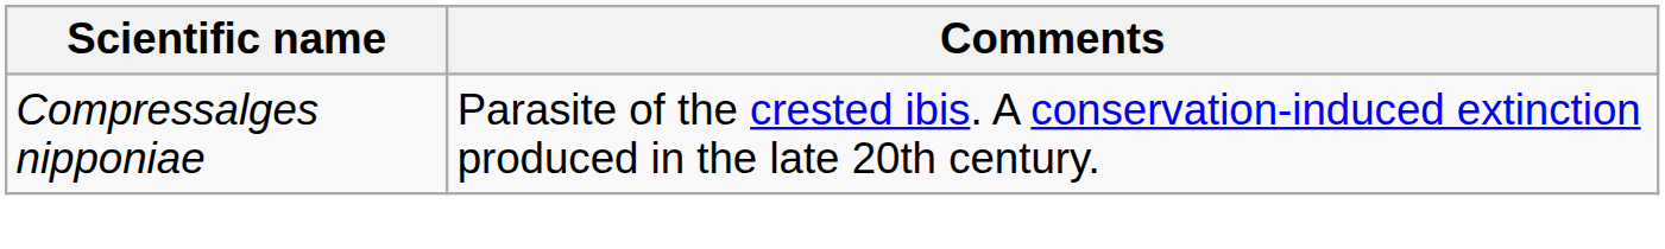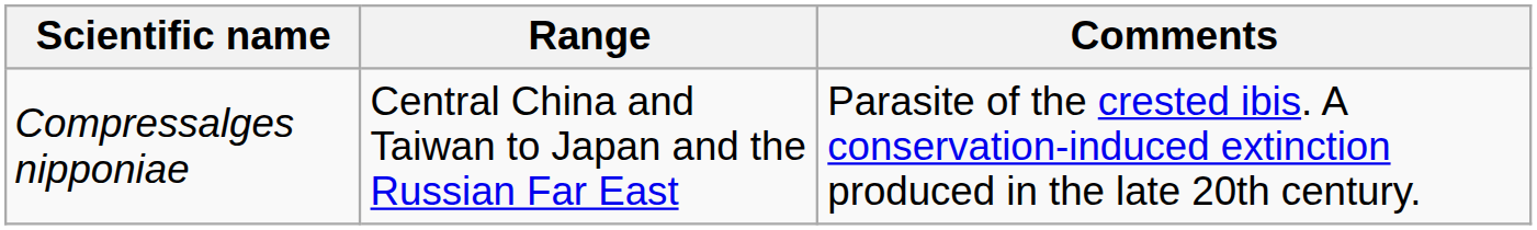 <table class="wikitable sortable">
 <tr>
 <th>Scientific name</th>
+<th>Range</th>
 <th class="unsortable">Comments</th>
 </tr>
 <tr>
 <td><em>Compressalges nipponiae</em></td>
+<td>Central China and Taiwan to Japan and the <a href='#'>Russian Far East</a></td>
 <td>Parasite of the <a href='#'>crested ibis</a>. A <a href='#'>conservation-induced extinction</a> produced in the late 20th century.</td>
 </tr>
 </table>
